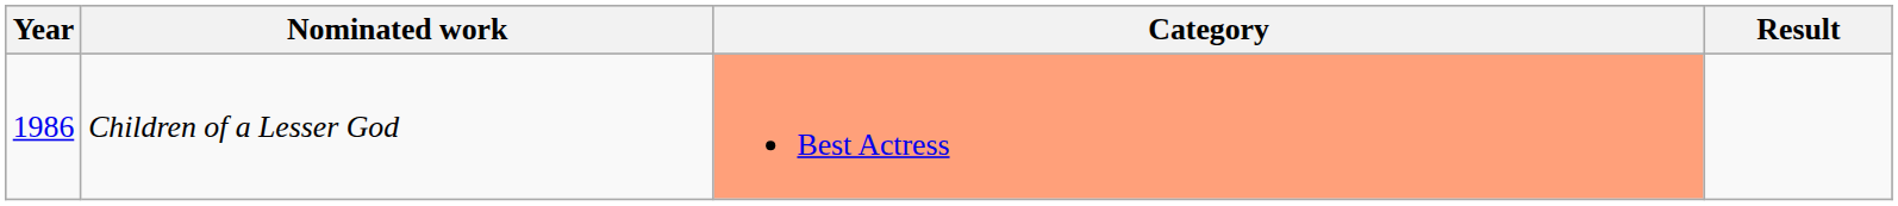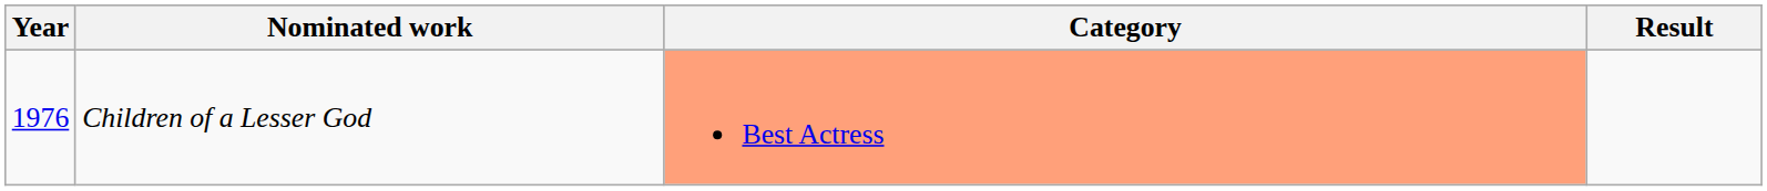 <table class=wikitable>
 <tr>
 <th width=4%>Year</th>
 <th width=33.5%>Nominated work</th>
 <th width=52.5%>Category</th>
 <th width=10%>Result</th>
 </tr>
 <tr>
-<td><a href='#'>1986</a></td>
+<td><a href='#'>1976</a></td>
 <td><em>Children of a Lesser God</em></td>
 <td style="background: lightsalmon;"><br><ul><li><a href='#'>Best Actress</a></li></ul></td>
 <td></td>
 </tr>
 </table>
